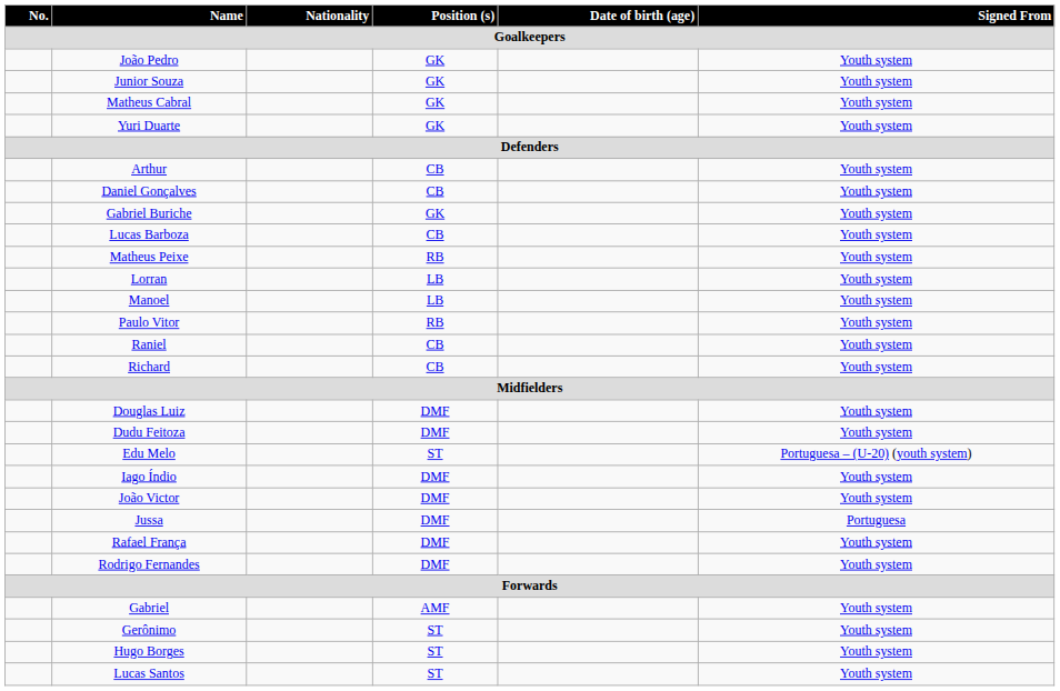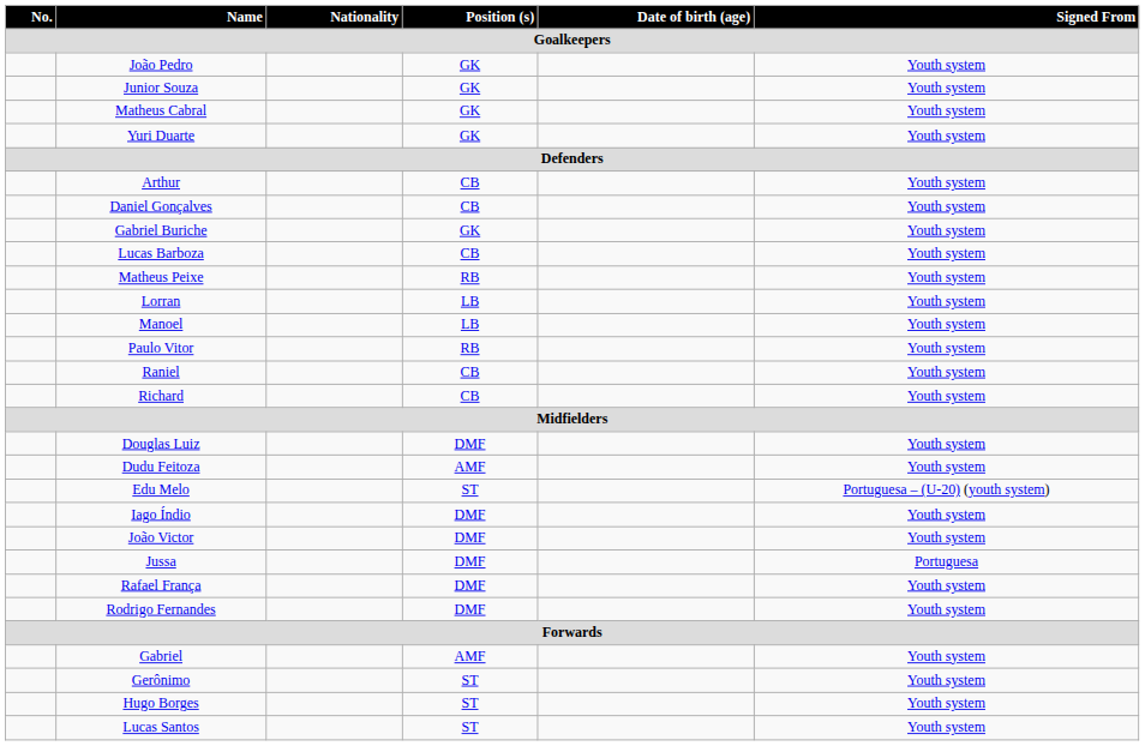 <table class="wikitable"  style="text-align:center; font-size:85%; width:85%;">
 <tr>
 <th style="background:black; color:white; text-align:right;">No.</th>
 <th style="background:black; color:white; text-align:right;">Name</th>
 <th style="background:black; color:white; text-align:right;">Nationality</th>
 <th style="background:black; color:white; text-align:right;">Position (s)</th>
 <th style="background:black; color:white; text-align:right;">Date of birth (age)</th>
 <th style="background:black; color:white; text-align:right;">Signed From</th>
 </tr>
 <tr>
 <th colspan="6"  style="background:#dcdcdc; text-align:center;">Goalkeepers</th>
 </tr>
 <tr>
 <td></td>
 <td><a href='#'>João Pedro</a></td>
 <td></td>
 <td><a href='#'>GK</a></td>
 <td></td>
 <td><a href='#'>Youth system</a></td>
 </tr>
 <tr>
 <td></td>
 <td><a href='#'>Junior Souza</a></td>
 <td></td>
 <td><a href='#'>GK</a></td>
 <td></td>
 <td><a href='#'>Youth system</a></td>
 </tr>
 <tr>
 <td></td>
 <td><a href='#'>Matheus Cabral</a></td>
 <td></td>
 <td><a href='#'>GK</a></td>
 <td></td>
 <td><a href='#'>Youth system</a></td>
 </tr>
 <tr>
 <td></td>
 <td><a href='#'>Yuri Duarte</a></td>
 <td></td>
 <td><a href='#'>GK</a></td>
 <td></td>
 <td><a href='#'>Youth system</a></td>
 </tr>
 <tr>
 <th colspan="6"  style="background:#dcdcdc; text-align:center;">Defenders</th>
 </tr>
 <tr>
 <td></td>
 <td><a href='#'>Arthur</a></td>
 <td></td>
 <td><a href='#'>CB</a></td>
 <td></td>
 <td><a href='#'>Youth system</a></td>
 </tr>
 <tr>
 <td></td>
 <td><a href='#'>Daniel Gonçalves</a></td>
 <td></td>
 <td><a href='#'>CB</a></td>
 <td></td>
 <td><a href='#'>Youth system</a></td>
 </tr>
 <tr>
 <td></td>
 <td><a href='#'>Gabriel Buriche</a></td>
 <td></td>
 <td><a href='#'>GK</a></td>
 <td></td>
 <td><a href='#'>Youth system</a></td>
 </tr>
 <tr>
 <td></td>
 <td><a href='#'>Lucas Barboza</a></td>
 <td></td>
 <td><a href='#'>CB</a></td>
 <td></td>
 <td><a href='#'>Youth system</a></td>
 </tr>
 <tr>
 <td></td>
 <td><a href='#'>Matheus Peixe</a></td>
 <td></td>
 <td><a href='#'>RB</a></td>
 <td></td>
 <td><a href='#'>Youth system</a></td>
 </tr>
 <tr>
 <td></td>
 <td><a href='#'>Lorran</a></td>
 <td></td>
 <td><a href='#'>LB</a></td>
 <td></td>
 <td><a href='#'>Youth system</a></td>
 </tr>
 <tr>
 <td></td>
 <td><a href='#'>Manoel</a></td>
 <td></td>
 <td><a href='#'>LB</a></td>
 <td></td>
 <td><a href='#'>Youth system</a></td>
 </tr>
 <tr>
 <td></td>
 <td><a href='#'>Paulo Vitor</a></td>
 <td></td>
 <td><a href='#'>RB</a></td>
 <td></td>
 <td><a href='#'>Youth system</a></td>
 </tr>
 <tr>
 <td></td>
 <td><a href='#'>Raniel</a></td>
 <td></td>
 <td><a href='#'>CB</a></td>
 <td></td>
 <td><a href='#'>Youth system</a></td>
 </tr>
 <tr>
 <td></td>
 <td><a href='#'>Richard</a></td>
 <td></td>
 <td><a href='#'>CB</a></td>
 <td></td>
 <td><a href='#'>Youth system</a></td>
 </tr>
 <tr>
 <th colspan="7"  style="background:#dcdcdc; text-align:center;">Midfielders</th>
 </tr>
 <tr>
 <td></td>
 <td><a href='#'>Douglas Luiz</a></td>
 <td></td>
 <td><a href='#'>DMF</a></td>
 <td></td>
 <td><a href='#'>Youth system</a></td>
 </tr>
 <tr>
 <td></td>
 <td><a href='#'>Dudu Feitoza</a></td>
 <td></td>
-<td><a href='#'>DMF</a></td>
+<td><a href='#'>AMF</a></td>
 <td></td>
 <td><a href='#'>Youth system</a></td>
 </tr>
 <tr>
 <td></td>
 <td><a href='#'>Edu Melo</a></td>
 <td></td>
 <td><a href='#'>ST</a></td>
 <td></td>
 <td> <a href='#'>Portuguesa – (U-20)</a> (<a href='#'>youth system</a>)</td>
 </tr>
 <tr>
 <td></td>
 <td><a href='#'>Iago Índio</a></td>
 <td></td>
 <td><a href='#'>DMF</a></td>
 <td></td>
 <td><a href='#'>Youth system</a></td>
 </tr>
 <tr>
 <td></td>
 <td><a href='#'>João Victor</a></td>
 <td></td>
 <td><a href='#'>DMF</a></td>
 <td></td>
 <td><a href='#'>Youth system</a></td>
 </tr>
 <tr>
 <td></td>
 <td><a href='#'>Jussa</a></td>
 <td></td>
 <td><a href='#'>DMF</a></td>
 <td></td>
 <td> <a href='#'>Portuguesa</a></td>
 </tr>
 <tr>
 <td></td>
 <td><a href='#'>Rafael França</a></td>
 <td></td>
 <td><a href='#'>DMF</a></td>
 <td></td>
 <td><a href='#'>Youth system</a></td>
 </tr>
 <tr>
 <td></td>
 <td><a href='#'>Rodrigo Fernandes</a></td>
 <td></td>
 <td><a href='#'>DMF</a></td>
 <td></td>
 <td><a href='#'>Youth system</a></td>
 </tr>
 <tr>
 <th colspan="11"  style="background:#dcdcdc; text-align:center;">Forwards</th>
 </tr>
 <tr>
 <td></td>
 <td><a href='#'>Gabriel</a></td>
 <td></td>
 <td><a href='#'>AMF</a></td>
 <td></td>
 <td><a href='#'>Youth system</a></td>
 </tr>
 <tr>
 <td></td>
 <td><a href='#'>Gerônimo</a></td>
 <td></td>
 <td><a href='#'>ST</a></td>
 <td></td>
 <td><a href='#'>Youth system</a></td>
 </tr>
 <tr>
 <td></td>
 <td><a href='#'>Hugo Borges</a></td>
 <td></td>
 <td><a href='#'>ST</a></td>
 <td></td>
 <td><a href='#'>Youth system</a></td>
 </tr>
 <tr>
 <td></td>
 <td><a href='#'>Lucas Santos</a></td>
 <td></td>
 <td><a href='#'>ST</a></td>
 <td></td>
 <td><a href='#'>Youth system</a></td>
 </tr>
 </table>
